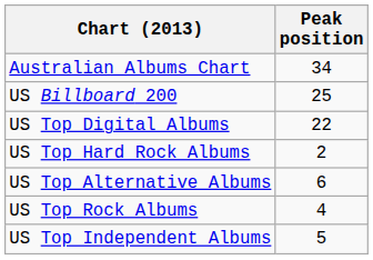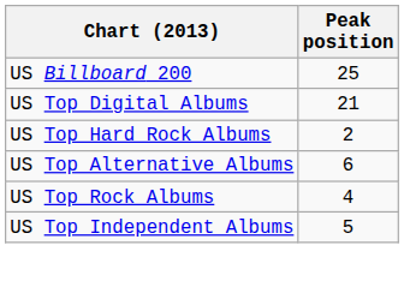 <table class="wikitable sortable">
 <tr>
 <th>Chart (2013)</th>
 <th>Peak<br>position</th>
-</tr>
-<tr>
-<td><a href='#'>Australian Albums Chart</a></td>
-<td style="text-align:center;">34</td>
 </tr>
 <tr>
 <td>US <a href='#'><em>Billboard</em> 200</a></td>
 <td style="text-align:center;">25</td>
 </tr>
 <tr>
 <td>US <a href='#'>Top Digital Albums</a></td>
-<td style="text-align:center;">22</td>
+<td style="text-align:center;">21</td>
 </tr>
 <tr>
 <td>US <a href='#'>Top Hard Rock Albums</a></td>
 <td style="text-align:center;">2</td>
 </tr>
 <tr>
 <td>US <a href='#'>Top Alternative Albums</a></td>
 <td style="text-align:center;">6</td>
 </tr>
 <tr>
 <td>US <a href='#'>Top Rock Albums</a></td>
 <td style="text-align:center;">4</td>
 </tr>
 <tr>
 <td>US <a href='#'>Top Independent Albums</a></td>
 <td style="text-align:center;">5</td>
 </tr>
 </table>
